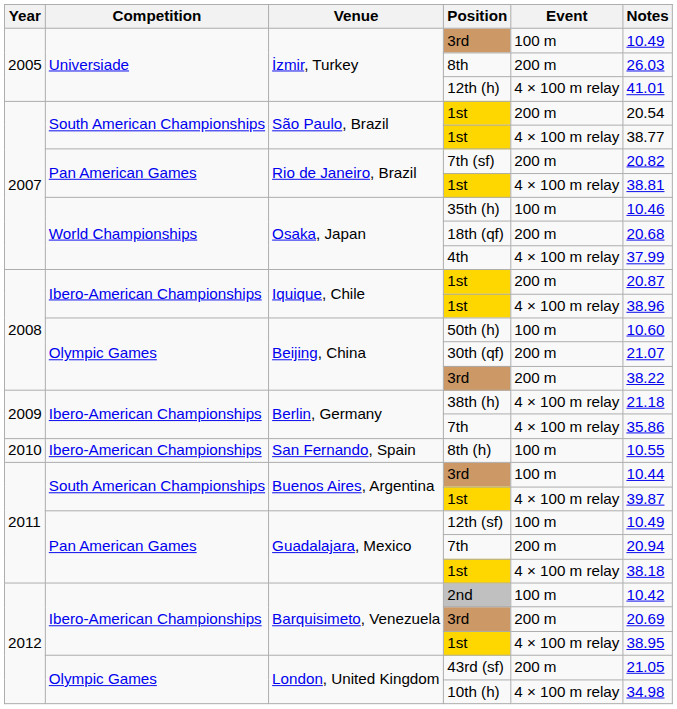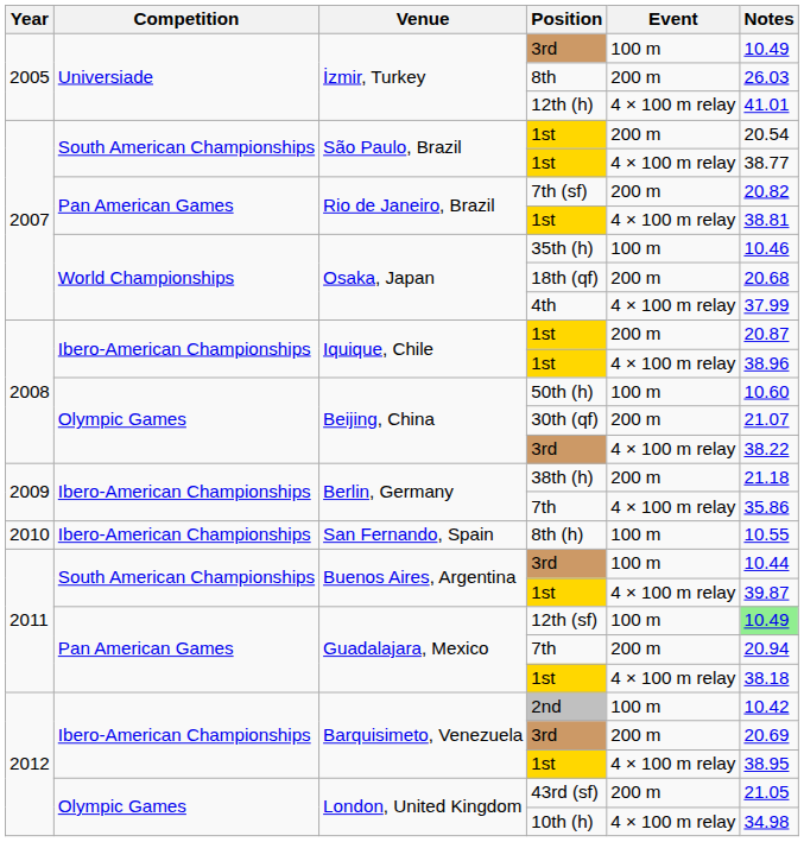 <table class=wikitable>
 <tr>
 <th>Year</th>
 <th>Competition</th>
 <th>Venue</th>
 <th>Position</th>
 <th>Event</th>
 <th>Notes</th>
 </tr>
 <tr>
 <td rowspan=3>2005</td>
 <td rowspan=3><a href='#'>Universiade</a></td>
 <td rowspan=3><a href='#'>İzmir</a>, Turkey</td>
 <td bgcolor="cc9966">3rd</td>
 <td>100 m</td>
 <td><a href='#'>10.49</a></td>
 </tr>
 <tr>
 <td>8th</td>
 <td>200 m</td>
 <td><a href='#'>26.03</a></td>
 </tr>
 <tr>
 <td>12th (h)</td>
 <td>4 × 100 m relay</td>
 <td><a href='#'>41.01</a></td>
 </tr>
 <tr>
 <td rowspan=7>2007</td>
 <td rowspan=2><a href='#'>South American Championships</a></td>
 <td rowspan=2><a href='#'>São Paulo</a>, Brazil</td>
 <td bgcolor="gold">1st</td>
 <td>200 m</td>
 <td>20.54</td>
 </tr>
 <tr>
 <td bgcolor="gold">1st</td>
 <td>4 × 100 m relay</td>
 <td>38.77</td>
 </tr>
 <tr>
 <td rowspan=2><a href='#'>Pan American Games</a></td>
 <td rowspan=2><a href='#'>Rio de Janeiro</a>, Brazil</td>
 <td>7th (sf)</td>
 <td>200 m</td>
 <td><a href='#'>20.82</a></td>
 </tr>
 <tr>
 <td bgcolor="gold">1st</td>
 <td>4 × 100 m relay</td>
 <td><a href='#'>38.81</a></td>
 </tr>
 <tr>
 <td rowspan=3><a href='#'>World Championships</a></td>
 <td rowspan=3><a href='#'>Osaka</a>, Japan</td>
 <td>35th (h)</td>
 <td>100 m</td>
 <td><a href='#'>10.46</a></td>
 </tr>
 <tr>
 <td>18th (qf)</td>
 <td>200 m</td>
 <td><a href='#'>20.68</a></td>
 </tr>
 <tr>
 <td>4th</td>
 <td>4 × 100 m relay</td>
 <td><a href='#'>37.99</a></td>
 </tr>
 <tr>
 <td rowspan=5>2008</td>
 <td rowspan=2><a href='#'>Ibero-American Championships</a></td>
 <td rowspan=2><a href='#'>Iquique</a>, Chile</td>
 <td bgcolor="gold">1st</td>
 <td>200 m</td>
 <td><a href='#'>20.87</a></td>
 </tr>
 <tr>
 <td bgcolor="gold">1st</td>
 <td>4 × 100 m relay</td>
 <td><a href='#'>38.96</a></td>
 </tr>
 <tr>
 <td rowspan=3><a href='#'>Olympic Games</a></td>
 <td rowspan=3><a href='#'>Beijing</a>, China</td>
 <td>50th (h)</td>
 <td>100 m</td>
 <td><a href='#'>10.60</a></td>
 </tr>
 <tr>
 <td>30th (qf)</td>
 <td>200 m</td>
 <td><a href='#'>21.07</a></td>
 </tr>
 <tr>
 <td bgcolor="cc9966">3rd</td>
-<td>200 m</td>
+<td>4 × 100 m relay</td>
 <td><a href='#'>38.22</a></td>
 </tr>
 <tr>
 <td rowspan=2>2009</td>
 <td rowspan=2><a href='#'>Ibero-American Championships</a></td>
 <td rowspan=2><a href='#'>Berlin</a>, Germany</td>
 <td>38th (h)</td>
-<td>4 × 100 m relay</td>
+<td>200 m</td>
 <td><a href='#'>21.18</a></td>
 </tr>
 <tr>
 <td>7th</td>
 <td>4 × 100 m relay</td>
 <td><a href='#'>35.86</a></td>
 </tr>
 <tr>
 <td>2010</td>
 <td><a href='#'>Ibero-American Championships</a></td>
 <td><a href='#'>San Fernando</a>, Spain</td>
 <td>8th (h)</td>
 <td>100 m</td>
 <td><a href='#'>10.55</a></td>
 </tr>
 <tr>
 <td rowspan=5>2011</td>
 <td rowspan=2><a href='#'>South American Championships</a></td>
 <td rowspan=2><a href='#'>Buenos Aires</a>, Argentina</td>
 <td bgcolor="cc9966">3rd</td>
 <td>100 m</td>
 <td><a href='#'>10.44</a></td>
 </tr>
 <tr>
 <td bgcolor="gold">1st</td>
 <td>4 × 100 m relay</td>
 <td><a href='#'>39.87</a></td>
 </tr>
 <tr>
 <td rowspan=3><a href='#'>Pan American Games</a></td>
 <td rowspan=3><a href='#'>Guadalajara</a>, Mexico</td>
 <td>12th (sf)</td>
 <td>100 m</td>
-<td><a href='#'>10.49</a></td>
+<td style="background: lightgreen;"><a href='#'>10.49</a></td>
 </tr>
 <tr>
 <td>7th</td>
 <td>200 m</td>
 <td><a href='#'>20.94</a></td>
 </tr>
 <tr>
 <td bgcolor="gold">1st</td>
 <td>4 × 100 m relay</td>
 <td><a href='#'>38.18</a></td>
 </tr>
 <tr>
 <td rowspan=5>2012</td>
 <td rowspan=3><a href='#'>Ibero-American Championships</a></td>
 <td rowspan=3><a href='#'>Barquisimeto</a>, Venezuela</td>
 <td bgcolor="silver">2nd</td>
 <td>100 m</td>
 <td><a href='#'>10.42</a></td>
 </tr>
 <tr>
 <td bgcolor="cc9966">3rd</td>
 <td>200 m</td>
 <td><a href='#'>20.69</a></td>
 </tr>
 <tr>
 <td bgcolor="gold">1st</td>
 <td>4 × 100 m relay</td>
 <td><a href='#'>38.95</a></td>
 </tr>
 <tr>
 <td rowspan=2><a href='#'>Olympic Games</a></td>
 <td rowspan=2><a href='#'>London</a>, United Kingdom</td>
 <td>43rd (sf)</td>
 <td>200 m</td>
 <td><a href='#'>21.05</a></td>
 </tr>
 <tr>
 <td>10th (h)</td>
 <td>4 × 100 m relay</td>
 <td><a href='#'>34.98</a></td>
 </tr>
 </table>
